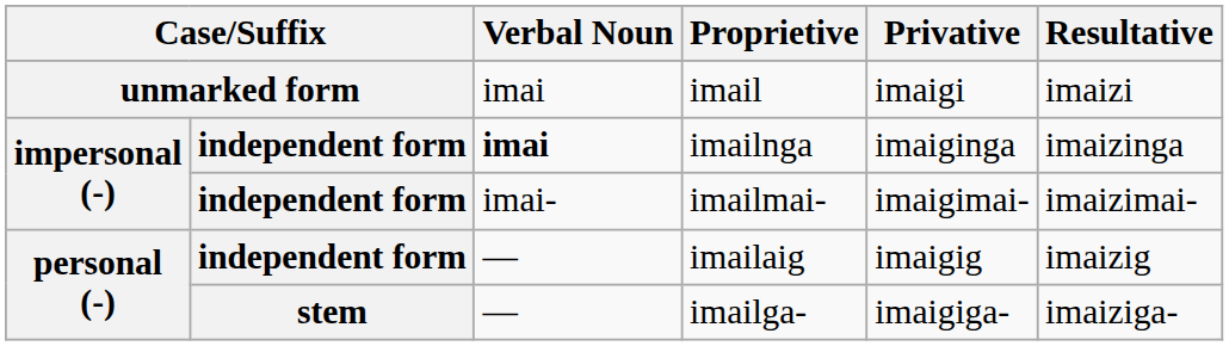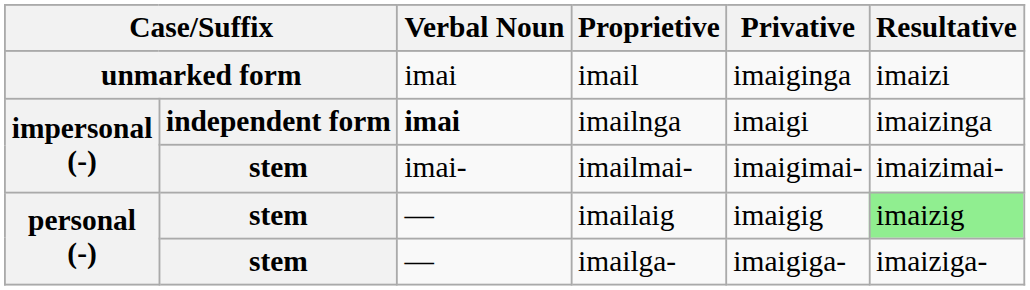 <table class="wikitable">
 <tr>
 <th colspan="2">Case/Suffix</th>
 <th>Verbal Noun</th>
 <th>Proprietive</th>
 <th>Privative</th>
 <th>Resultative</th>
 </tr>
 <tr>
 <th colspan="2">unmarked form</th>
 <td>imai</td>
 <td>imail</td>
-<td>imaigi</td>
+<td>imaiginga</td>
 <td>imaizi</td>
 </tr>
 <tr>
 <th rowspan="2">impersonal<br>(-)</th>
 <th>independent form</th>
 <td><strong>imai</strong></td>
 <td>imailnga</td>
-<td>imaiginga</td>
+<td>imaigi</td>
 <td>imaizinga</td>
 </tr>
 <tr>
-<th>independent form</th>
+<th>stem</th>
 <td>imai-</td>
 <td>imailmai-</td>
 <td>imaigimai-</td>
 <td>imaizimai-</td>
 </tr>
 <tr>
 <th rowspan="2">personal<br>(-)</th>
-<th>independent form</th>
+<th>stem</th>
 <td>—</td>
 <td>imailaig</td>
 <td>imaigig</td>
-<td>imaizig</td>
+<td style="background: lightgreen;">imaizig</td>
 </tr>
 <tr>
 <th>stem</th>
 <td>—</td>
 <td>imailga-</td>
 <td>imaigiga-</td>
 <td>imaiziga-</td>
 </tr>
 </table>
